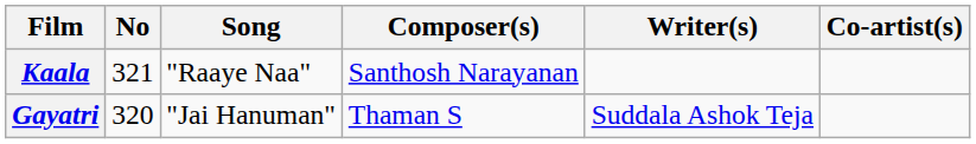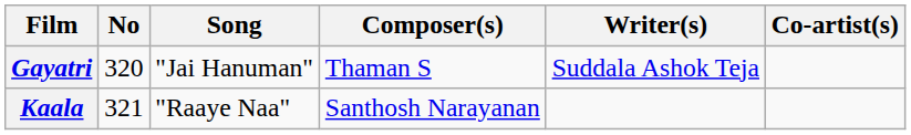 <table class="wikitable">
 <tr>
 <th>Film</th>
 <th>No</th>
 <th>Song</th>
 <th>Composer(s)</th>
 <th>Writer(s)</th>
 <th>Co-artist(s)</th>
 </tr>
 <tr>
+<th><em><a href='#'>Gayatri</a></em></th>
+<td>320</td>
+<td>"Jai Hanuman"</td>
+<td><a href='#'>Thaman S</a></td>
+<td><a href='#'>Suddala Ashok Teja</a></td>
+<td></td>
+</tr>
+<tr>
 <th><em><a href='#'>Kaala</a></em></th>
 <td>321</td>
 <td>"Raaye Naa"</td>
 <td><a href='#'>Santhosh Narayanan</a></td>
 <td></td>
 <td></td>
 </tr>
-<tr>
-<th><em><a href='#'>Gayatri</a></em></th>
-<td>320</td>
-<td>"Jai Hanuman"</td>
-<td><a href='#'>Thaman S</a></td>
-<td><a href='#'>Suddala Ashok Teja</a></td>
-<td></td>
-</tr>
 </table>
